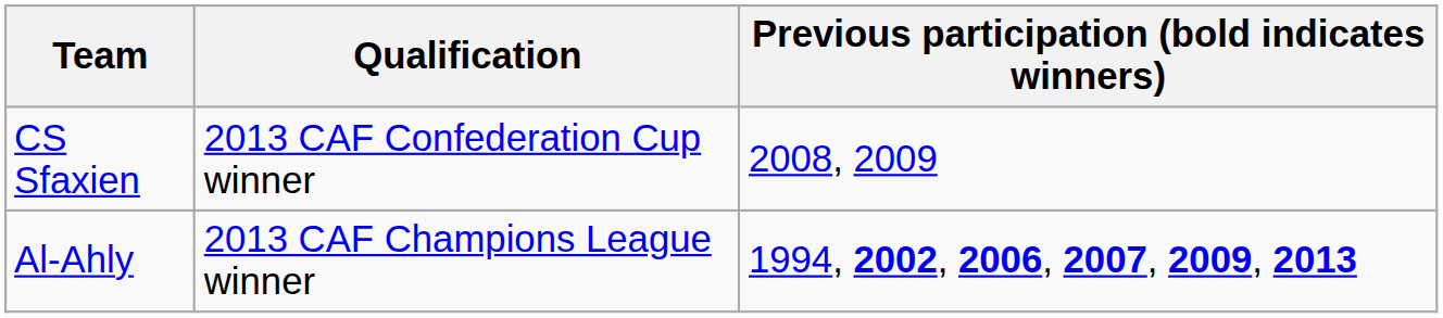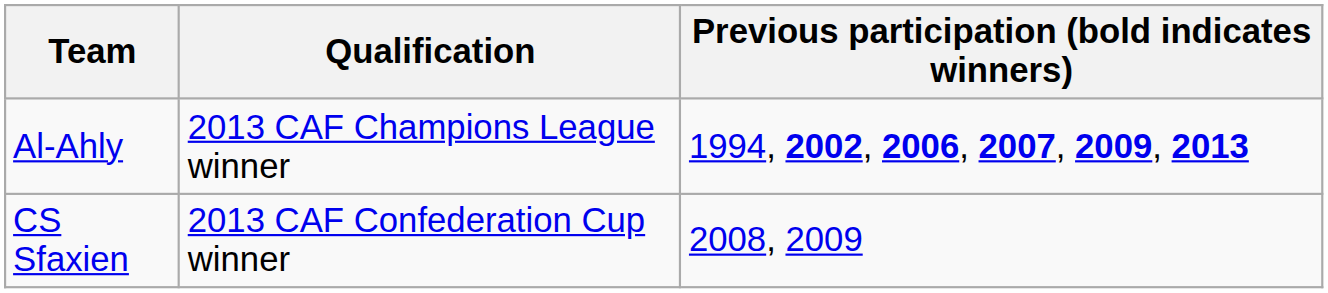 <table class="wikitable">
 <tr>
 <th>Team</th>
 <th>Qualification</th>
 <th>Previous participation (bold indicates winners)</th>
 </tr>
 <tr>
+<td> <a href='#'>Al-Ahly</a></td>
+<td><a href='#'>2013 CAF Champions League</a> winner</td>
+<td><a href='#'>1994</a>, <strong><a href='#'>2002</a></strong>, <strong><a href='#'>2006</a></strong>, <strong><a href='#'>2007</a></strong>, <strong><a href='#'>2009</a></strong>, <strong><a href='#'>2013</a></strong></td>
+</tr>
+<tr>
 <td> <a href='#'>CS Sfaxien</a></td>
 <td><a href='#'>2013 CAF Confederation Cup</a> winner</td>
 <td><a href='#'>2008</a>, <a href='#'>2009</a></td>
 </tr>
-<tr>
-<td> <a href='#'>Al-Ahly</a></td>
-<td><a href='#'>2013 CAF Champions League</a> winner</td>
-<td><a href='#'>1994</a>, <strong><a href='#'>2002</a></strong>, <strong><a href='#'>2006</a></strong>, <strong><a href='#'>2007</a></strong>, <strong><a href='#'>2009</a></strong>, <strong><a href='#'>2013</a></strong></td>
-</tr>
 </table>
